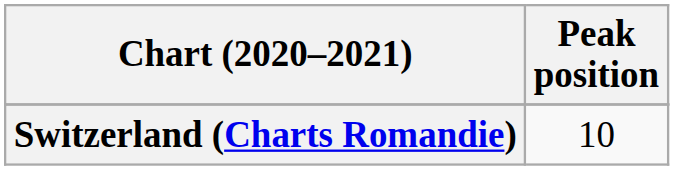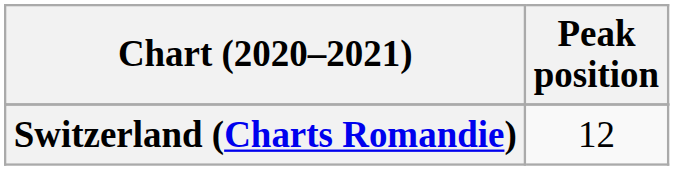 <table class="wikitable plainrowheaders" style="text-align:center">
 <tr>
 <th scope="col">Chart (2020–2021)</th>
 <th scope="col">Peak<br>position</th>
 </tr>
 <tr>
 </tr>
 <tr>
 <th scope="row">Switzerland (<a href='#'>Charts Romandie</a>)</th>
-<td>10</td>
+<td>12</td>
 </tr>
 </table>
